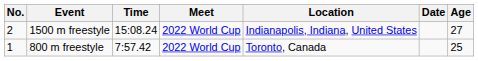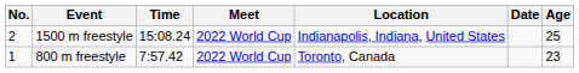 <table class="wikitable sortable">
 <tr>
 <th>No.</th>
 <th>Event</th>
 <th>Time</th>
 <th>Meet</th>
 <th>Location</th>
 <th>Date</th>
 <th>Age</th>
 </tr>
 <tr>
 <td>2</td>
 <td>1500 m freestyle</td>
 <td>15:08.24</td>
 <td><a href='#'>2022 World Cup</a></td>
 <td><a href='#'>Indianapolis, Indiana</a>, <a href='#'>United States</a></td>
 <td></td>
-<td>27</td>
+<td>25</td>
 </tr>
 <tr>
 <td>1</td>
 <td>800 m freestyle</td>
 <td>7:57.42</td>
 <td><a href='#'>2022 World Cup</a></td>
 <td><a href='#'>Toronto</a>, Canada</td>
 <td></td>
-<td>25</td>
+<td>23</td>
 </tr>
 </table>
